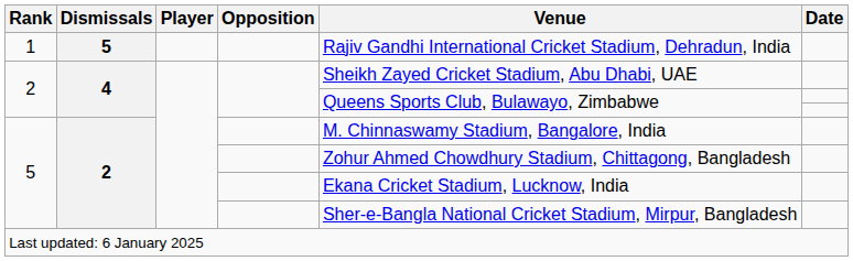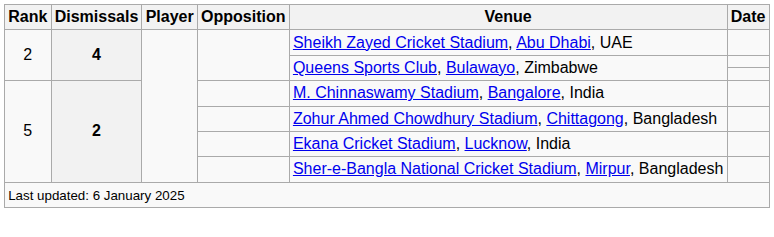 <table class="wikitable plainrowheaders sortable">
 <tr>
 <th scope=col>Rank</th>
 <th scope=col>Dismissals</th>
 <th scope=col>Player</th>
 <th scope=col>Opposition</th>
 <th scope=col>Venue</th>
 <th scope=col>Date</th>
-</tr>
-<tr>
-<td align=center>1</td>
-<th scope=row style=text-align:center;>5</th>
-<td></td>
-<td></td>
-<td><a href='#'>Rajiv Gandhi International Cricket Stadium</a>, <a href='#'>Dehradun</a>, India</td>
-<td></td>
 </tr>
 <tr>
 <td align=center rowspan=3>2</td>
 <th scope=row style=text-align:center; rowspan=3>4</th>
 <td rowspan=7></td>
 <td rowspan=3></td>
 <td><a href='#'>Sheikh Zayed Cricket Stadium</a>, <a href='#'>Abu Dhabi</a>, UAE</td>
 <td></td>
 </tr>
 <tr>
 <td rowspan=2><a href='#'>Queens Sports Club</a>, <a href='#'>Bulawayo</a>, Zimbabwe</td>
 <td></td>
 </tr>
 <tr>
 <td></td>
 </tr>
 <tr>
 <td align=center rowspan=4>5</td>
 <th scope=row style=text-align:center; rowspan=4>2</th>
 <td></td>
 <td><a href='#'>M. Chinnaswamy Stadium</a>, <a href='#'>Bangalore</a>, India</td>
 <td></td>
 </tr>
 <tr>
 <td></td>
 <td><a href='#'>Zohur Ahmed Chowdhury Stadium</a>, <a href='#'>Chittagong</a>, Bangladesh</td>
 <td></td>
 </tr>
 <tr>
 <td></td>
 <td><a href='#'>Ekana Cricket Stadium</a>, <a href='#'>Lucknow</a>, India</td>
 <td></td>
 </tr>
 <tr>
 <td></td>
 <td><a href='#'>Sher-e-Bangla National Cricket Stadium</a>, <a href='#'>Mirpur</a>, Bangladesh</td>
 <td></td>
 </tr>
 <tr>
 </tr>
 <tr class=sortbottom>
 <td colspan=6><small>Last updated: 6 January 2025</small></td>
 </tr>
 </table>
